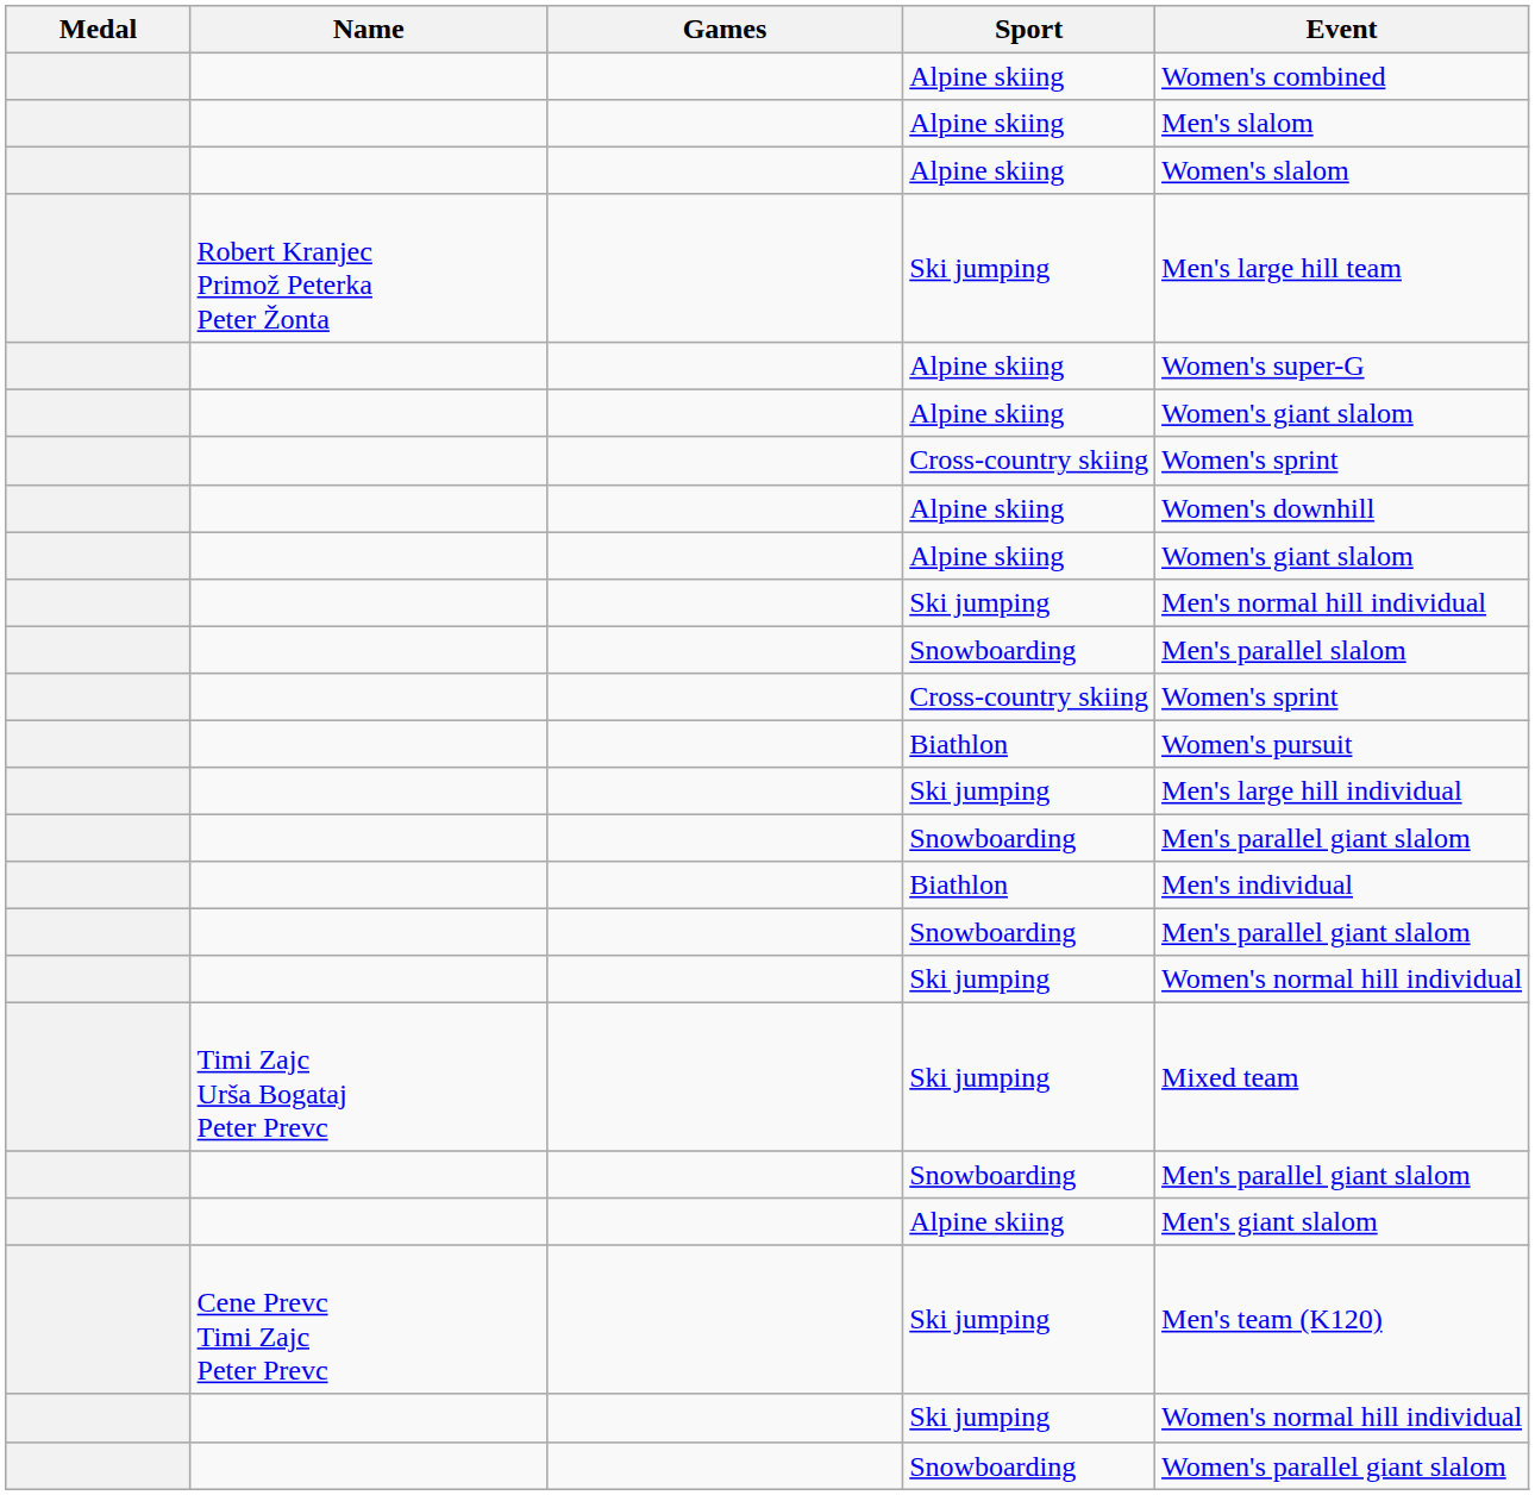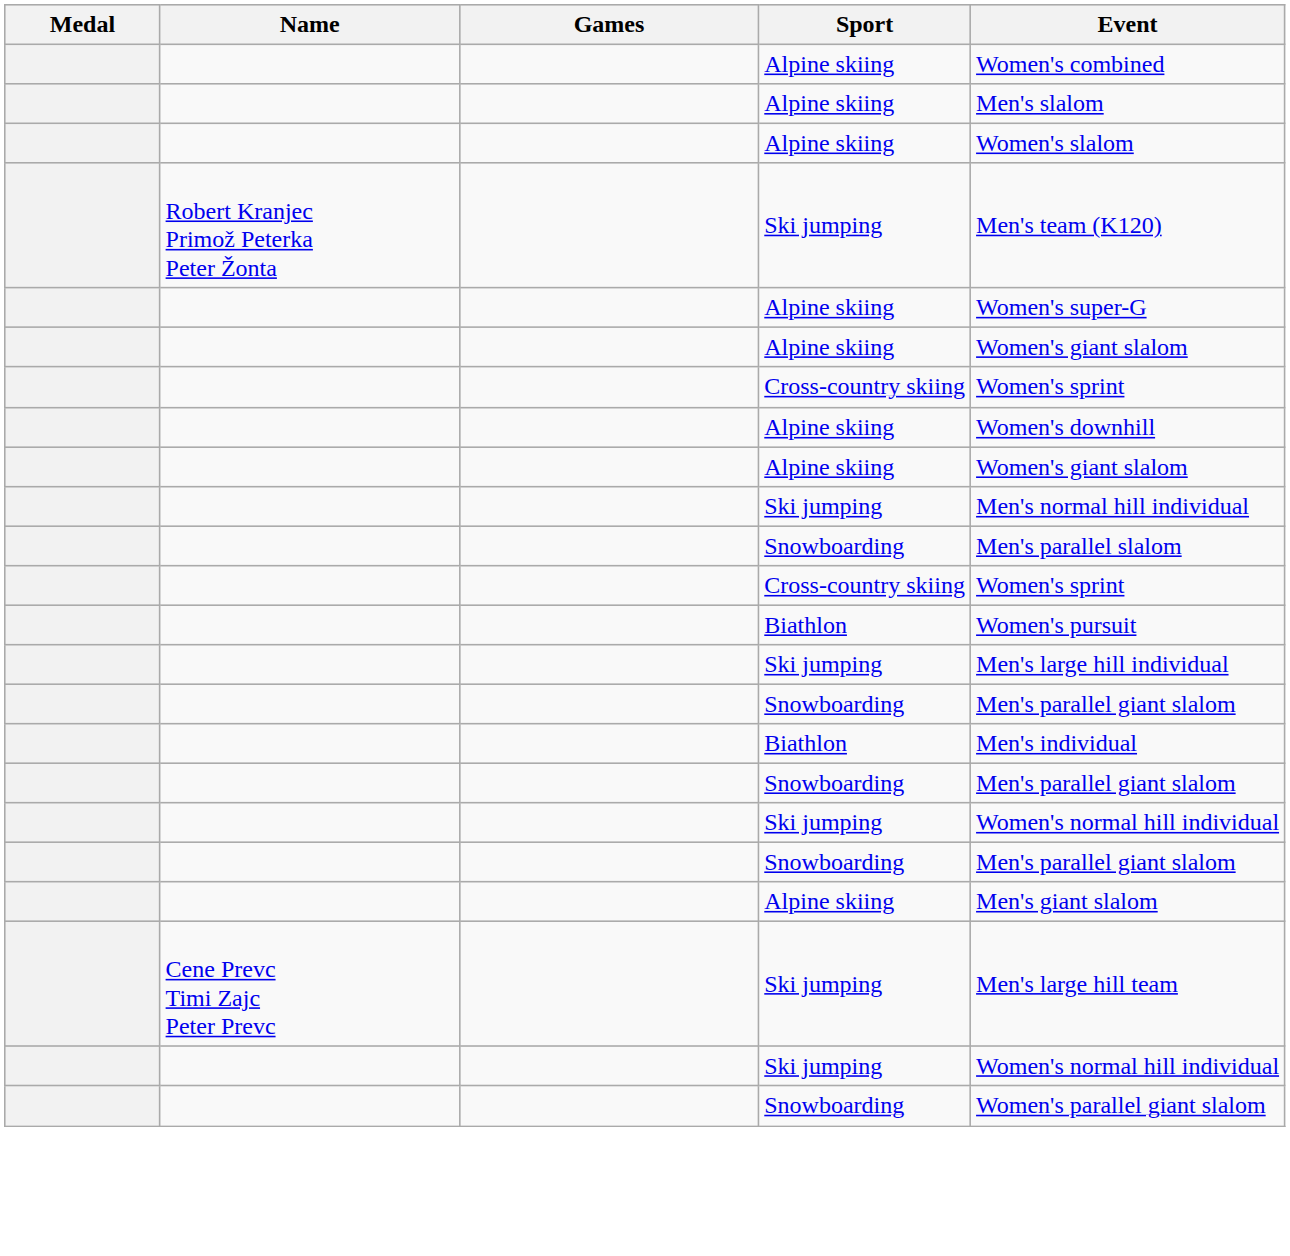 <table class="wikitable plainrowheaders sortable" style="font-size: 95%;">
 <tr>
 <th scope="col" style="width:6em">Medal</th>
 <th scope="col" style="width:12em">Name</th>
 <th scope="col" style="width:12em">Games</th>
 <th scope="col">Sport</th>
 <th scope="col">Event</th>
 </tr>
 <tr>
 <th scope="row"></th>
 <td></td>
 <td></td>
 <td> <a href='#'>Alpine skiing</a></td>
 <td><a href='#'>Women's combined</a></td>
 </tr>
 <tr>
 <th scope="row"></th>
 <td></td>
 <td></td>
 <td> <a href='#'>Alpine skiing</a></td>
 <td><a href='#'>Men's slalom</a></td>
 </tr>
 <tr>
 <th scope="row"></th>
 <td></td>
 <td></td>
 <td> <a href='#'>Alpine skiing</a></td>
 <td><a href='#'>Women's slalom</a></td>
 </tr>
 <tr>
 <th scope="row"></th>
 <td><br><a href='#'>Robert Kranjec</a><br><a href='#'>Primož Peterka</a><br><a href='#'>Peter Žonta</a></td>
 <td></td>
 <td> <a href='#'>Ski jumping</a></td>
-<td><a href='#'>Men's large hill team</a></td>
+<td><a href='#'>Men's team (K120)</a></td>
 </tr>
 <tr>
 <th scope="row"></th>
 <td></td>
 <td></td>
 <td> <a href='#'>Alpine skiing</a></td>
 <td><a href='#'>Women's super-G</a></td>
 </tr>
 <tr>
 <th scope="row"></th>
 <td></td>
 <td></td>
 <td> <a href='#'>Alpine skiing</a></td>
 <td><a href='#'>Women's giant slalom</a></td>
 </tr>
 <tr>
 <th scope="row"></th>
 <td></td>
 <td></td>
 <td> <a href='#'>Cross-country skiing</a></td>
 <td><a href='#'>Women's sprint</a></td>
 </tr>
 <tr>
 <th scope="row"></th>
 <td></td>
 <td></td>
 <td> <a href='#'>Alpine skiing</a></td>
 <td><a href='#'>Women's downhill</a></td>
 </tr>
 <tr>
 <th scope="row"></th>
 <td></td>
 <td></td>
 <td> <a href='#'>Alpine skiing</a></td>
 <td><a href='#'>Women's giant slalom</a></td>
 </tr>
 <tr>
 <th scope="row"></th>
 <td></td>
 <td></td>
 <td> <a href='#'>Ski jumping</a></td>
 <td><a href='#'>Men's normal hill individual</a></td>
 </tr>
 <tr>
 <th scope="row"></th>
 <td></td>
 <td></td>
 <td> <a href='#'>Snowboarding</a></td>
 <td><a href='#'>Men's parallel slalom</a></td>
 </tr>
 <tr>
 <th scope="row"></th>
 <td></td>
 <td></td>
 <td> <a href='#'>Cross-country skiing</a></td>
 <td><a href='#'>Women's sprint</a></td>
 </tr>
 <tr>
 <th scope="row"></th>
 <td></td>
 <td></td>
 <td> <a href='#'>Biathlon</a></td>
 <td><a href='#'>Women's pursuit</a></td>
 </tr>
 <tr>
 <th scope="row"></th>
 <td></td>
 <td></td>
 <td> <a href='#'>Ski jumping</a></td>
 <td><a href='#'>Men's large hill individual</a></td>
 </tr>
 <tr>
 <th scope="row"></th>
 <td></td>
 <td></td>
 <td> <a href='#'>Snowboarding</a></td>
 <td><a href='#'>Men's parallel giant slalom</a></td>
 </tr>
 <tr>
 <th scope="row"></th>
 <td></td>
 <td></td>
 <td> <a href='#'>Biathlon</a></td>
 <td><a href='#'>Men's individual</a></td>
 </tr>
 <tr>
 <th scope="row"></th>
 <td></td>
 <td></td>
 <td> <a href='#'>Snowboarding</a></td>
 <td><a href='#'>Men's parallel giant slalom</a></td>
 </tr>
 <tr>
 <th scope="row"></th>
 <td></td>
 <td></td>
 <td> <a href='#'>Ski jumping</a></td>
 <td><a href='#'>Women's normal hill individual</a></td>
 </tr>
 <tr>
 <th scope="row"></th>
-<td><br><a href='#'>Timi Zajc</a><br><a href='#'>Urša Bogataj</a><br><a href='#'>Peter Prevc</a></td>
-<td></td>
-<td> <a href='#'>Ski jumping</a></td>
-<td><a href='#'>Mixed team</a></td>
-</tr>
-<tr>
-<th scope="row"></th>
 <td></td>
 <td></td>
 <td> <a href='#'>Snowboarding</a></td>
 <td><a href='#'>Men's parallel giant slalom</a></td>
 </tr>
 <tr>
 <th scope="row"></th>
 <td></td>
 <td></td>
 <td> <a href='#'>Alpine skiing</a></td>
 <td><a href='#'>Men's giant slalom</a></td>
 </tr>
 <tr>
 <th scope="row"></th>
 <td><br><a href='#'>Cene Prevc</a><br><a href='#'>Timi Zajc</a><br><a href='#'>Peter Prevc</a></td>
 <td></td>
 <td> <a href='#'>Ski jumping</a></td>
-<td><a href='#'>Men's team (K120)</a></td>
+<td><a href='#'>Men's large hill team</a></td>
 </tr>
 <tr>
 <th scope="row"></th>
 <td></td>
 <td></td>
 <td> <a href='#'>Ski jumping</a></td>
 <td><a href='#'>Women's normal hill individual</a></td>
 </tr>
 <tr>
 <th scope="row"></th>
 <td></td>
 <td></td>
 <td> <a href='#'>Snowboarding</a></td>
 <td><a href='#'>Women's parallel giant slalom</a></td>
 </tr>
 <tr>
 </tr>
 </table>
